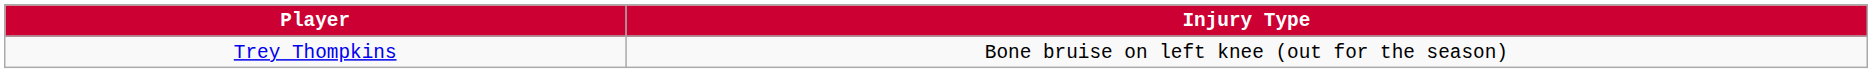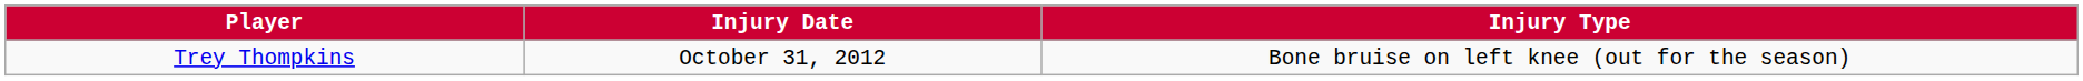 <table class="wikitable sortable sortable">
 <tr>
 <th style="background:#CC0033; color:white" width="10%">Player</th>
+<th style="background:#CC0033; color:white" width="10%">Injury Date</th>
 <th style="background:#CC0033; color:white" width="20%">Injury Type</th>
 </tr>
 <tr style="text-align: center">
 <td><a href='#'>Trey Thompkins</a></td>
+<td>October 31, 2012</td>
 <td>Bone bruise on left knee (out for the season)</td>
 </tr>
 </table>
